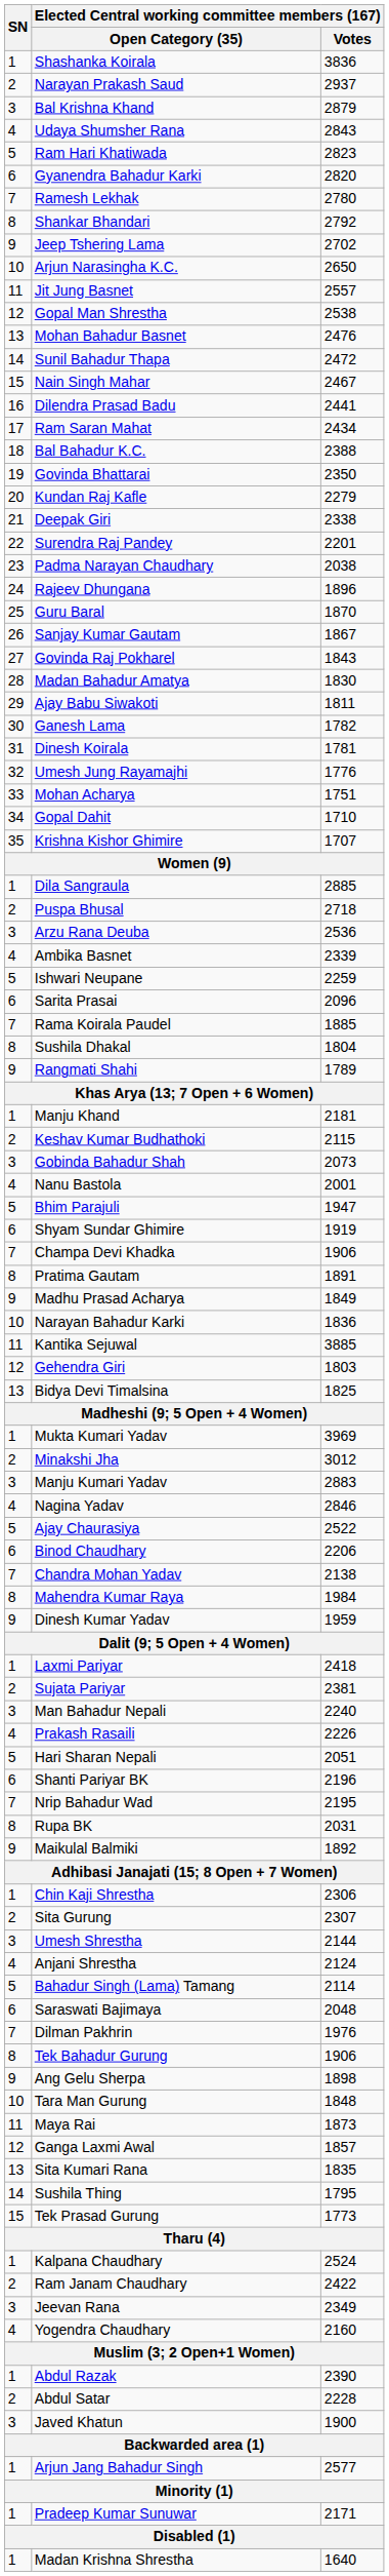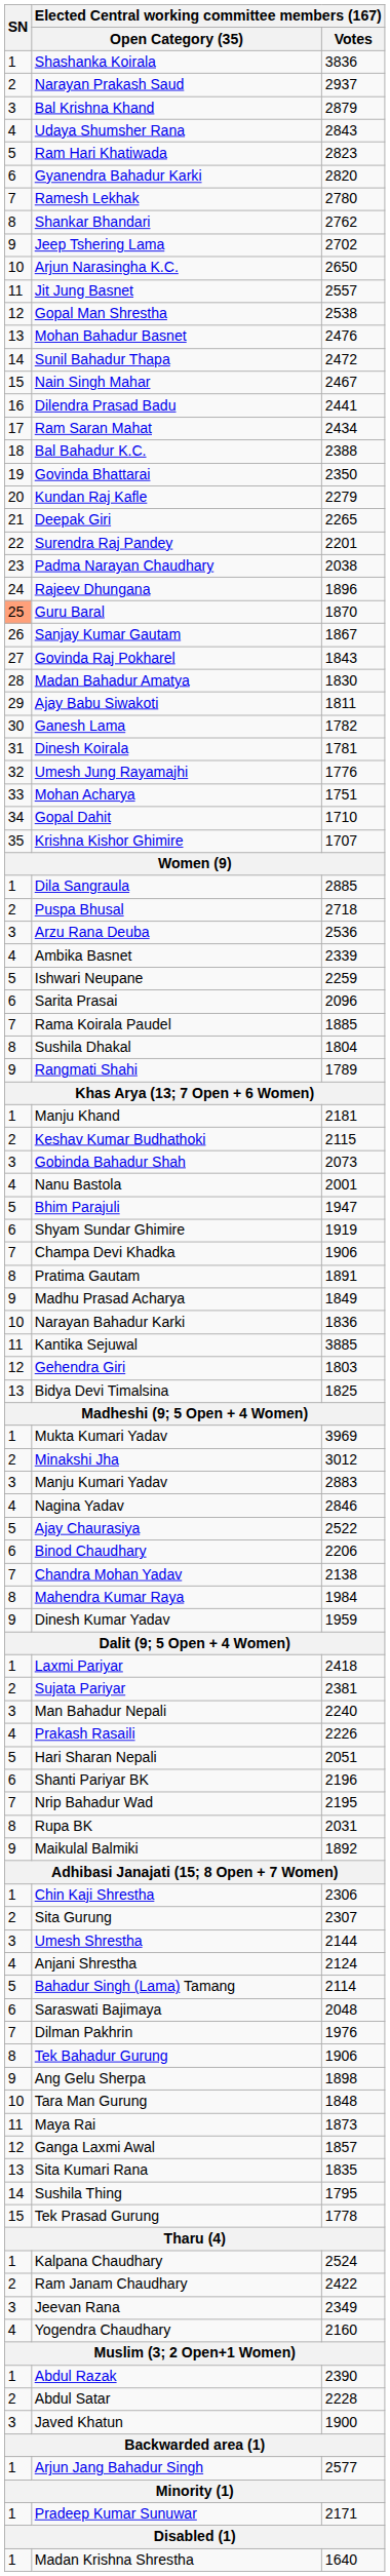 <table class="wikitable sortable">
 <tr>
 <th rowspan="2">SN</th>
 <th colspan="2">Elected Central working committee members (167)</th>
 </tr>
 <tr>
 <th>Open Category (35)</th>
 <th>Votes</th>
 </tr>
 <tr>
 <td>1</td>
 <td><a href='#'>Shashanka Koirala</a></td>
 <td>3836</td>
 </tr>
 <tr>
 <td>2</td>
 <td><a href='#'>Narayan Prakash Saud</a></td>
 <td>2937</td>
 </tr>
 <tr>
 <td>3</td>
 <td><a href='#'>Bal Krishna Khand</a></td>
 <td>2879</td>
 </tr>
 <tr>
 <td>4</td>
 <td><a href='#'>Udaya Shumsher Rana</a></td>
 <td>2843</td>
 </tr>
 <tr>
 <td>5</td>
 <td><a href='#'>Ram Hari Khatiwada</a></td>
 <td>2823</td>
 </tr>
 <tr>
 <td>6</td>
 <td><a href='#'>Gyanendra Bahadur Karki</a></td>
 <td>2820</td>
 </tr>
 <tr>
 <td>7</td>
 <td><a href='#'>Ramesh Lekhak</a></td>
 <td>2780</td>
 </tr>
 <tr>
 <td>8</td>
 <td><a href='#'>Shankar Bhandari</a></td>
-<td>2792</td>
+<td>2762</td>
 </tr>
 <tr>
 <td>9</td>
 <td><a href='#'>Jeep Tshering Lama</a></td>
 <td>2702</td>
 </tr>
 <tr>
 <td>10</td>
 <td><a href='#'>Arjun Narasingha K.C.</a></td>
 <td>2650</td>
 </tr>
 <tr>
 <td>11</td>
 <td><a href='#'>Jit Jung Basnet</a></td>
 <td>2557</td>
 </tr>
 <tr>
 <td>12</td>
 <td><a href='#'>Gopal Man Shrestha</a></td>
 <td>2538</td>
 </tr>
 <tr>
 <td>13</td>
 <td><a href='#'>Mohan Bahadur Basnet</a></td>
 <td>2476</td>
 </tr>
 <tr>
 <td>14</td>
 <td><a href='#'>Sunil Bahadur Thapa</a></td>
 <td>2472</td>
 </tr>
 <tr>
 <td>15</td>
 <td><a href='#'>Nain Singh Mahar</a></td>
 <td>2467</td>
 </tr>
 <tr>
 <td>16</td>
 <td><a href='#'>Dilendra Prasad Badu</a></td>
 <td>2441</td>
 </tr>
 <tr>
 <td>17</td>
 <td><a href='#'>Ram Saran Mahat</a></td>
 <td>2434</td>
 </tr>
 <tr>
 <td>18</td>
 <td><a href='#'>Bal Bahadur K.C.</a></td>
 <td>2388</td>
 </tr>
 <tr>
 <td>19</td>
 <td><a href='#'>Govinda Bhattarai</a></td>
 <td>2350</td>
 </tr>
 <tr>
 <td>20</td>
 <td><a href='#'>Kundan Raj Kafle</a></td>
 <td>2279</td>
 </tr>
 <tr>
 <td>21</td>
 <td><a href='#'>Deepak Giri</a></td>
-<td>2338</td>
+<td>2265</td>
 </tr>
 <tr>
 <td>22</td>
 <td><a href='#'>Surendra Raj Pandey</a></td>
 <td>2201</td>
 </tr>
 <tr>
 <td>23</td>
 <td><a href='#'>Padma Narayan Chaudhary</a></td>
 <td>2038</td>
 </tr>
 <tr>
 <td>24</td>
 <td><a href='#'>Rajeev Dhungana</a></td>
 <td>1896</td>
 </tr>
 <tr>
-<td>25</td>
+<td style="background: lightsalmon;">25</td>
 <td><a href='#'>Guru Baral</a></td>
 <td>1870</td>
 </tr>
 <tr>
 <td>26</td>
 <td><a href='#'>Sanjay Kumar Gautam</a></td>
 <td>1867</td>
 </tr>
 <tr>
 <td>27</td>
 <td><a href='#'>Govinda Raj Pokharel</a></td>
 <td>1843</td>
 </tr>
 <tr>
 <td>28</td>
 <td><a href='#'>Madan Bahadur Amatya</a></td>
 <td>1830</td>
 </tr>
 <tr>
 <td>29</td>
 <td><a href='#'>Ajay Babu Siwakoti</a></td>
 <td>1811</td>
 </tr>
 <tr>
 <td>30</td>
 <td><a href='#'>Ganesh Lama</a></td>
 <td>1782</td>
 </tr>
 <tr>
 <td>31</td>
 <td><a href='#'>Dinesh Koirala</a></td>
 <td>1781</td>
 </tr>
 <tr>
 <td>32</td>
 <td><a href='#'>Umesh Jung Rayamajhi</a></td>
 <td>1776</td>
 </tr>
 <tr>
 <td>33</td>
 <td><a href='#'>Mohan Acharya</a></td>
 <td>1751</td>
 </tr>
 <tr>
 <td>34</td>
 <td><a href='#'>Gopal Dahit</a></td>
 <td>1710</td>
 </tr>
 <tr>
 <td>35</td>
 <td><a href='#'>Krishna Kishor Ghimire</a></td>
 <td>1707</td>
 </tr>
 <tr>
 <th colspan="3">Women (9)</th>
 </tr>
 <tr>
 <td>1</td>
 <td><a href='#'>Dila Sangraula</a></td>
 <td>2885</td>
 </tr>
 <tr>
 <td>2</td>
 <td><a href='#'>Puspa Bhusal</a></td>
 <td>2718</td>
 </tr>
 <tr>
 <td>3</td>
 <td><a href='#'>Arzu Rana Deuba</a></td>
 <td>2536</td>
 </tr>
 <tr>
 <td>4</td>
 <td>Ambika Basnet</td>
 <td>2339</td>
 </tr>
 <tr>
 <td>5</td>
 <td>Ishwari Neupane</td>
 <td>2259</td>
 </tr>
 <tr>
 <td>6</td>
 <td>Sarita Prasai</td>
 <td>2096</td>
 </tr>
 <tr>
 <td>7</td>
 <td>Rama Koirala Paudel</td>
 <td>1885</td>
 </tr>
 <tr>
 <td>8</td>
 <td>Sushila Dhakal</td>
 <td>1804</td>
 </tr>
 <tr>
 <td>9</td>
 <td><a href='#'>Rangmati Shahi</a></td>
 <td>1789</td>
 </tr>
 <tr>
 <th colspan="3">Khas Arya (13; 7 Open + 6 Women)</th>
 </tr>
 <tr>
 <td>1</td>
 <td>Manju Khand</td>
 <td>2181</td>
 </tr>
 <tr>
 <td>2</td>
 <td><a href='#'>Keshav Kumar Budhathoki</a></td>
 <td>2115</td>
 </tr>
 <tr>
 <td>3</td>
 <td><a href='#'>Gobinda Bahadur Shah</a></td>
 <td>2073</td>
 </tr>
 <tr>
 <td>4</td>
 <td>Nanu Bastola</td>
 <td>2001</td>
 </tr>
 <tr>
 <td>5</td>
 <td><a href='#'>Bhim Parajuli</a></td>
 <td>1947</td>
 </tr>
 <tr>
 <td>6</td>
 <td>Shyam Sundar Ghimire</td>
 <td>1919</td>
 </tr>
 <tr>
 <td>7</td>
 <td>Champa Devi Khadka</td>
 <td>1906</td>
 </tr>
 <tr>
 <td>8</td>
 <td>Pratima Gautam</td>
 <td>1891</td>
 </tr>
 <tr>
 <td>9</td>
 <td>Madhu Prasad Acharya</td>
 <td>1849</td>
 </tr>
 <tr>
 <td>10</td>
 <td>Narayan Bahadur Karki</td>
 <td>1836</td>
 </tr>
 <tr>
 <td>11</td>
 <td>Kantika Sejuwal</td>
 <td>3885</td>
 </tr>
 <tr>
 <td>12</td>
 <td><a href='#'>Gehendra Giri</a></td>
 <td>1803</td>
 </tr>
 <tr>
 <td>13</td>
 <td>Bidya Devi Timalsina</td>
 <td>1825</td>
 </tr>
 <tr>
 <th colspan="3">Madheshi (9; 5 Open + 4 Women)</th>
 </tr>
 <tr>
 <td>1</td>
 <td>Mukta Kumari Yadav</td>
 <td>3969</td>
 </tr>
 <tr>
 <td>2</td>
 <td><a href='#'>Minakshi Jha</a></td>
 <td>3012</td>
 </tr>
 <tr>
 <td>3</td>
 <td>Manju Kumari Yadav</td>
 <td>2883</td>
 </tr>
 <tr>
 <td>4</td>
 <td>Nagina Yadav</td>
 <td>2846</td>
 </tr>
 <tr>
 <td>5</td>
 <td><a href='#'>Ajay Chaurasiya</a></td>
 <td>2522</td>
 </tr>
 <tr>
 <td>6</td>
 <td><a href='#'>Binod Chaudhary</a></td>
 <td>2206</td>
 </tr>
 <tr>
 <td>7</td>
 <td><a href='#'>Chandra Mohan Yadav</a></td>
 <td>2138</td>
 </tr>
 <tr>
 <td>8</td>
 <td><a href='#'>Mahendra Kumar Raya</a></td>
 <td>1984</td>
 </tr>
 <tr>
 <td>9</td>
 <td>Dinesh Kumar Yadav</td>
 <td>1959</td>
 </tr>
 <tr>
 <th colspan="3">Dalit (9; 5 Open + 4 Women)</th>
 </tr>
 <tr>
 <td>1</td>
 <td><a href='#'>Laxmi Pariyar</a></td>
 <td>2418</td>
 </tr>
 <tr>
 <td>2</td>
 <td><a href='#'>Sujata Pariyar</a></td>
 <td>2381</td>
 </tr>
 <tr>
 <td>3</td>
 <td>Man Bahadur Nepali</td>
 <td>2240</td>
 </tr>
 <tr>
 <td>4</td>
 <td><a href='#'>Prakash Rasaili</a></td>
 <td>2226</td>
 </tr>
 <tr>
 <td>5</td>
 <td>Hari Sharan Nepali</td>
 <td>2051</td>
 </tr>
 <tr>
 <td>6</td>
 <td>Shanti Pariyar BK</td>
 <td>2196</td>
 </tr>
 <tr>
 <td>7</td>
 <td>Nrip Bahadur Wad</td>
 <td>2195</td>
 </tr>
 <tr>
 <td>8</td>
 <td>Rupa BK</td>
 <td>2031</td>
 </tr>
 <tr>
 <td>9</td>
 <td>Maikulal Balmiki</td>
 <td>1892</td>
 </tr>
 <tr>
 <th colspan="3">Adhibasi Janajati (15; 8 Open + 7 Women)</th>
 </tr>
 <tr>
 <td>1</td>
 <td><a href='#'>Chin Kaji Shrestha</a></td>
 <td>2306</td>
 </tr>
 <tr>
 <td>2</td>
 <td>Sita Gurung</td>
 <td>2307</td>
 </tr>
 <tr>
 <td>3</td>
 <td><a href='#'>Umesh Shrestha</a></td>
 <td>2144</td>
 </tr>
 <tr>
 <td>4</td>
 <td>Anjani Shrestha</td>
 <td>2124</td>
 </tr>
 <tr>
 <td>5</td>
 <td><a href='#'>Bahadur Singh (Lama)</a> Tamang</td>
 <td>2114</td>
 </tr>
 <tr>
 <td>6</td>
 <td>Saraswati Bajimaya</td>
 <td>2048</td>
 </tr>
 <tr>
 <td>7</td>
 <td>Dilman Pakhrin</td>
 <td>1976</td>
 </tr>
 <tr>
 <td>8</td>
 <td><a href='#'>Tek Bahadur Gurung</a></td>
 <td>1906</td>
 </tr>
 <tr>
 <td>9</td>
 <td>Ang Gelu Sherpa</td>
 <td>1898</td>
 </tr>
 <tr>
 <td>10</td>
 <td>Tara Man Gurung</td>
 <td>1848</td>
 </tr>
 <tr>
 <td>11</td>
 <td>Maya Rai</td>
 <td>1873</td>
 </tr>
 <tr>
 <td>12</td>
 <td>Ganga Laxmi Awal</td>
 <td>1857</td>
 </tr>
 <tr>
 <td>13</td>
 <td>Sita Kumari Rana</td>
 <td>1835</td>
 </tr>
 <tr>
 <td>14</td>
 <td>Sushila Thing</td>
 <td>1795</td>
 </tr>
 <tr>
 <td>15</td>
 <td>Tek Prasad Gurung</td>
-<td>1773</td>
+<td>1778</td>
 </tr>
 <tr>
 <th colspan="3">Tharu (4)</th>
 </tr>
 <tr>
 <td>1</td>
 <td>Kalpana Chaudhary</td>
 <td>2524</td>
 </tr>
 <tr>
 <td>2</td>
 <td>Ram Janam Chaudhary</td>
 <td>2422</td>
 </tr>
 <tr>
 <td>3</td>
 <td>Jeevan Rana</td>
 <td>2349</td>
 </tr>
 <tr>
 <td>4</td>
 <td>Yogendra Chaudhary</td>
 <td>2160</td>
 </tr>
 <tr>
 <th colspan="3">Muslim (3; 2 Open+1 Women)</th>
 </tr>
 <tr>
 <td>1</td>
 <td><a href='#'>Abdul Razak</a></td>
 <td>2390</td>
 </tr>
 <tr>
 <td>2</td>
 <td>Abdul Satar</td>
 <td>2228</td>
 </tr>
 <tr>
 <td>3</td>
 <td>Javed Khatun</td>
 <td>1900</td>
 </tr>
 <tr>
 <th colspan="3">Backwarded area (1)</th>
 </tr>
 <tr>
 <td>1</td>
 <td><a href='#'>Arjun Jang Bahadur Singh</a></td>
 <td>2577</td>
 </tr>
 <tr>
 <th colspan="3">Minority (1)</th>
 </tr>
 <tr>
 <td>1</td>
 <td><a href='#'>Pradeep Kumar Sunuwar</a></td>
 <td>2171</td>
 </tr>
 <tr>
 <th colspan="3">Disabled (1)</th>
 </tr>
 <tr>
 <td>1</td>
 <td>Madan Krishna Shrestha</td>
 <td>1640</td>
 </tr>
 </table>
